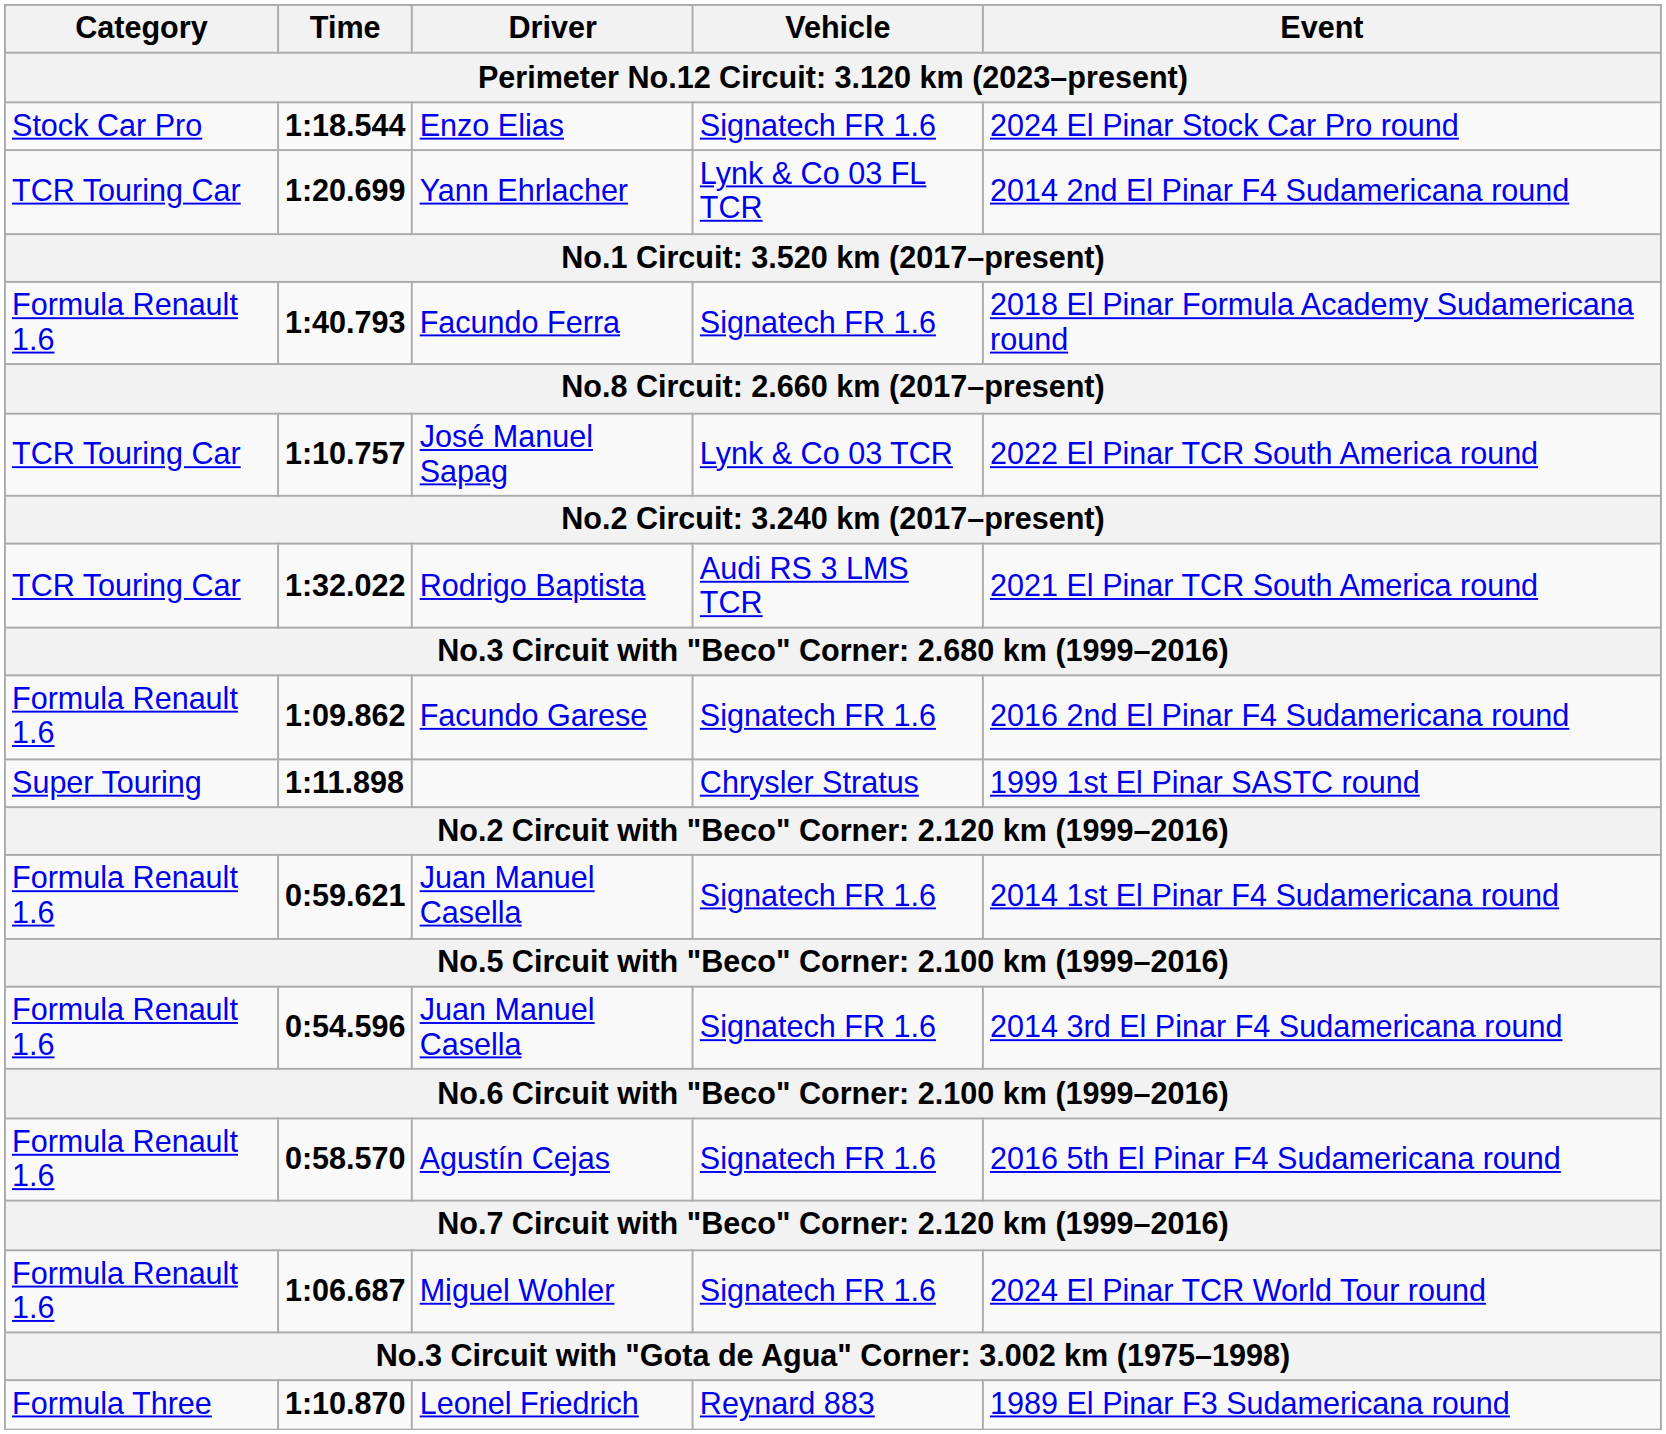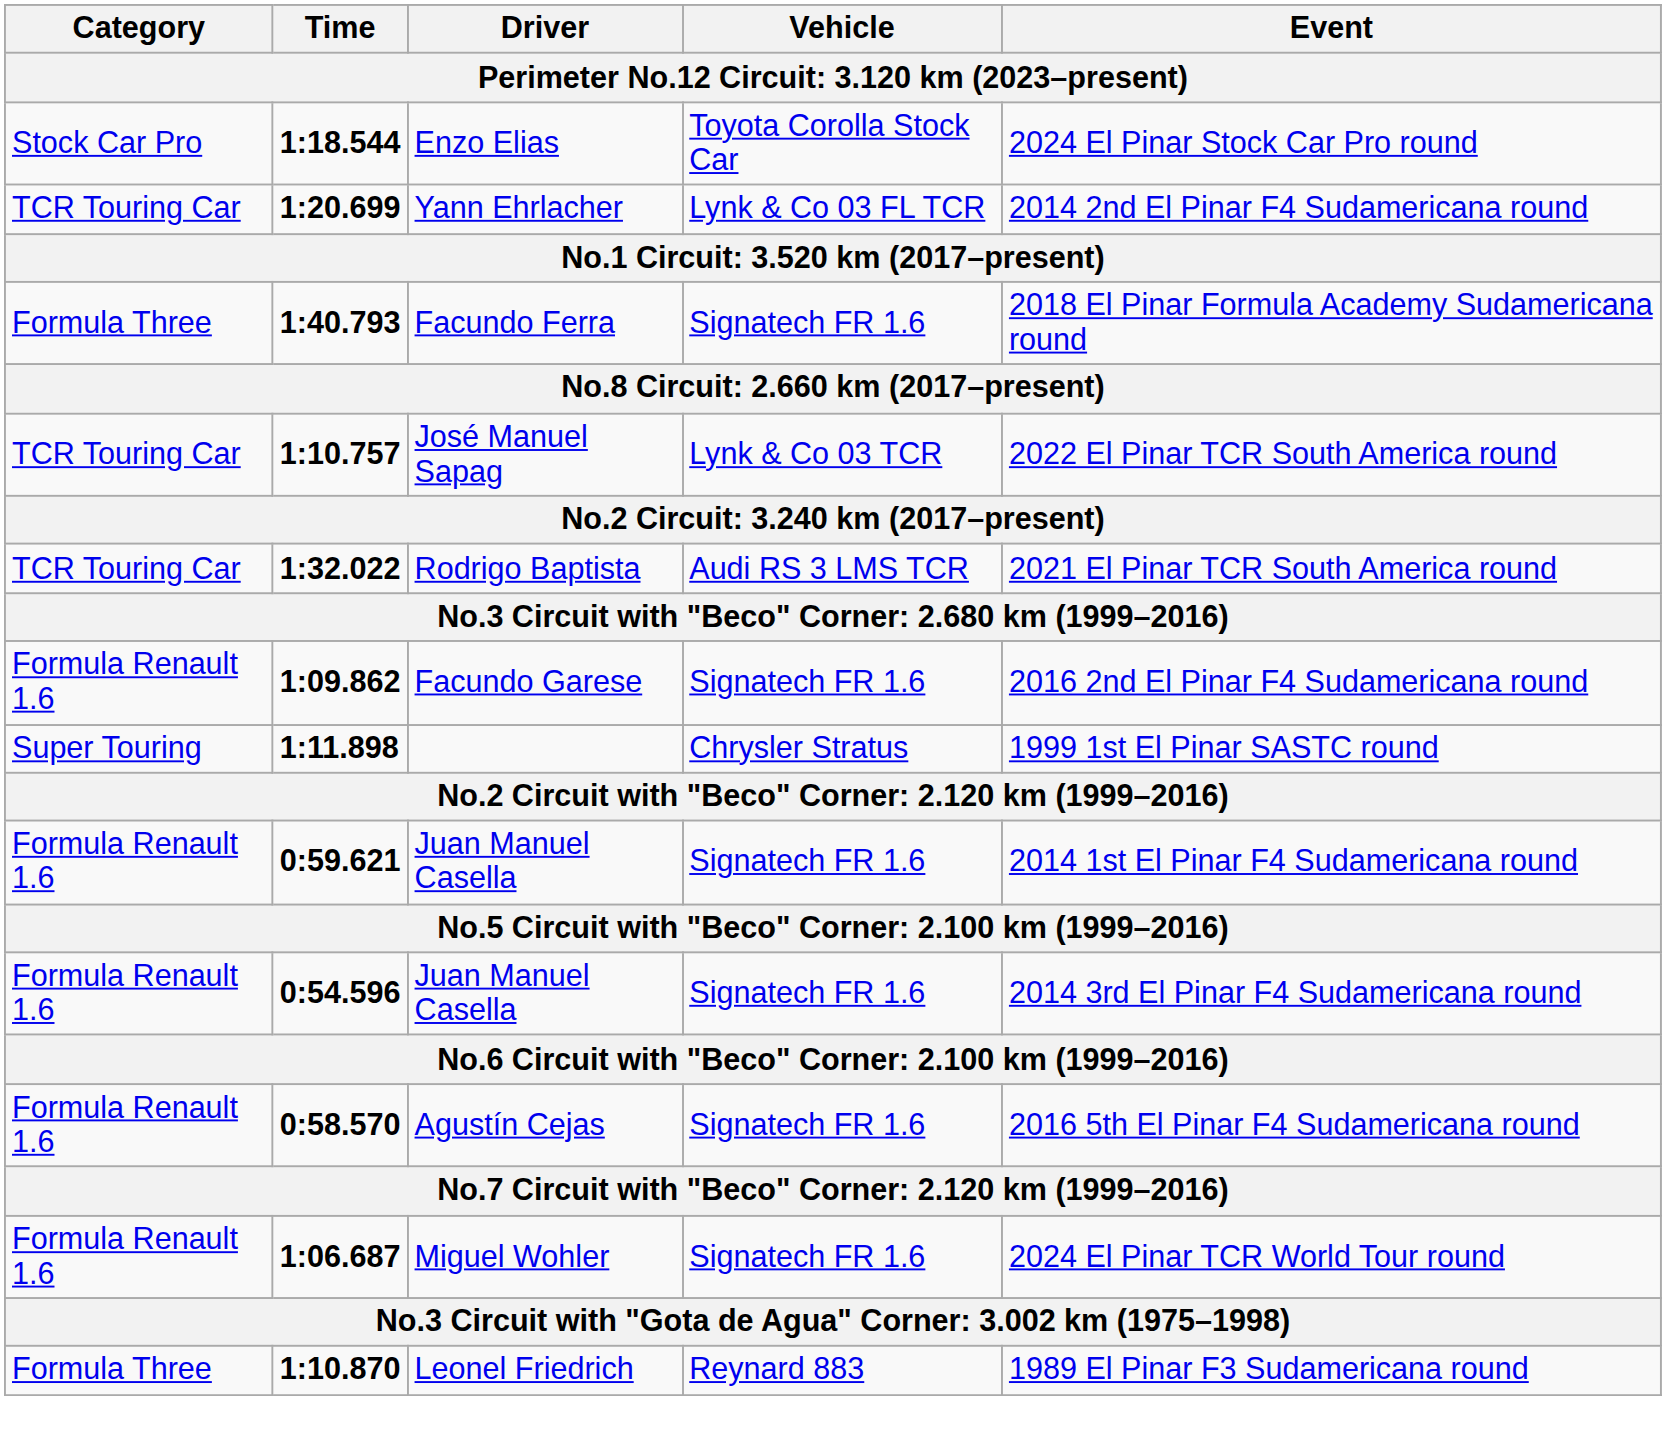 <table class="wikitable">
 <tr>
 <th>Category</th>
 <th>Time</th>
 <th>Driver</th>
 <th>Vehicle</th>
 <th>Event</th>
 </tr>
 <tr>
 <th colspan=5>Perimeter No.12 Circuit: 3.120 km (2023–present)</th>
 </tr>
 <tr>
 <td><a href='#'>Stock Car Pro</a></td>
 <td><strong>1:18.544</strong></td>
 <td><a href='#'>Enzo Elias</a></td>
-<td><a href='#'>Signatech FR 1.6</a></td>
+<td><a href='#'>Toyota Corolla Stock Car</a></td>
 <td><a href='#'>2024 El Pinar Stock Car Pro round</a></td>
 </tr>
 <tr>
 <td><a href='#'>TCR Touring Car</a></td>
 <td><strong>1:20.699</strong></td>
 <td><a href='#'>Yann Ehrlacher</a></td>
 <td><a href='#'>Lynk & Co 03 FL TCR</a></td>
 <td><a href='#'>2014 2nd El Pinar F4 Sudamericana round</a></td>
 </tr>
 <tr>
 <th colspan=5>No.1 Circuit: 3.520 km (2017–present)</th>
 </tr>
 <tr>
-<td><a href='#'>Formula Renault 1.6</a></td>
+<td><a href='#'>Formula Three</a></td>
 <td><strong>1:40.793</strong></td>
 <td><a href='#'>Facundo Ferra</a></td>
 <td><a href='#'>Signatech FR 1.6</a></td>
 <td><a href='#'>2018 El Pinar Formula Academy Sudamericana round</a></td>
 </tr>
 <tr>
 <th colspan=5>No.8 Circuit: 2.660 km (2017–present)</th>
 </tr>
 <tr>
 <td><a href='#'>TCR Touring Car</a></td>
 <td><strong>1:10.757</strong></td>
 <td><a href='#'>José Manuel Sapag</a></td>
 <td><a href='#'>Lynk & Co 03 TCR</a></td>
 <td><a href='#'>2022 El Pinar TCR South America round</a></td>
 </tr>
 <tr>
 <th colspan=5>No.2 Circuit: 3.240 km (2017–present)</th>
 </tr>
 <tr>
 <td><a href='#'>TCR Touring Car</a></td>
 <td><strong>1:32.022</strong></td>
 <td><a href='#'>Rodrigo Baptista</a></td>
 <td><a href='#'>Audi RS 3 LMS TCR</a></td>
 <td><a href='#'>2021 El Pinar TCR South America round</a></td>
 </tr>
 <tr>
 <th colspan=5>No.3 Circuit with "Beco" Corner: 2.680 km (1999–2016)</th>
 </tr>
 <tr>
 <td><a href='#'>Formula Renault 1.6</a></td>
 <td><strong>1:09.862</strong></td>
 <td><a href='#'>Facundo Garese</a></td>
 <td><a href='#'>Signatech FR 1.6</a></td>
 <td><a href='#'>2016 2nd El Pinar F4 Sudamericana round</a></td>
 </tr>
 <tr>
 <td><a href='#'>Super Touring</a></td>
 <td><strong>1:11.898</strong></td>
 <td></td>
 <td><a href='#'>Chrysler Stratus</a></td>
 <td><a href='#'>1999 1st El Pinar SASTC round</a></td>
 </tr>
 <tr>
 <th colspan=5>No.2 Circuit with "Beco" Corner: 2.120 km (1999–2016)</th>
 </tr>
 <tr>
 <td><a href='#'>Formula Renault 1.6</a></td>
 <td><strong>0:59.621</strong></td>
 <td><a href='#'>Juan Manuel Casella</a></td>
 <td><a href='#'>Signatech FR 1.6</a></td>
 <td><a href='#'>2014 1st El Pinar F4 Sudamericana round</a></td>
 </tr>
 <tr>
 <th colspan=5>No.5 Circuit with "Beco" Corner: 2.100 km (1999–2016)</th>
 </tr>
 <tr>
 <td><a href='#'>Formula Renault 1.6</a></td>
 <td><strong>0:54.596</strong></td>
 <td><a href='#'>Juan Manuel Casella</a></td>
 <td><a href='#'>Signatech FR 1.6</a></td>
 <td><a href='#'>2014 3rd El Pinar F4 Sudamericana round</a></td>
 </tr>
 <tr>
 <th colspan=5>No.6 Circuit with "Beco" Corner: 2.100 km (1999–2016)</th>
 </tr>
 <tr>
 <td><a href='#'>Formula Renault 1.6</a></td>
 <td><strong>0:58.570</strong></td>
 <td><a href='#'>Agustín Cejas</a></td>
 <td><a href='#'>Signatech FR 1.6</a></td>
 <td><a href='#'>2016 5th El Pinar F4 Sudamericana round</a></td>
 </tr>
 <tr>
 <th colspan=5>No.7 Circuit with "Beco" Corner: 2.120 km (1999–2016)</th>
 </tr>
 <tr>
 <td><a href='#'>Formula Renault 1.6</a></td>
 <td><strong>1:06.687</strong></td>
 <td><a href='#'>Miguel Wohler</a></td>
 <td><a href='#'>Signatech FR 1.6</a></td>
 <td><a href='#'>2024 El Pinar TCR World Tour round</a></td>
 </tr>
 <tr>
 <th colspan=5>No.3 Circuit with "Gota de Agua" Corner: 3.002 km (1975–1998)</th>
 </tr>
 <tr>
 <td><a href='#'>Formula Three</a></td>
 <td><strong>1:10.870</strong></td>
 <td><a href='#'>Leonel Friedrich</a></td>
 <td><a href='#'>Reynard 883</a></td>
 <td><a href='#'>1989 El Pinar F3 Sudamericana round</a></td>
 </tr>
 <tr>
 </tr>
 </table>
